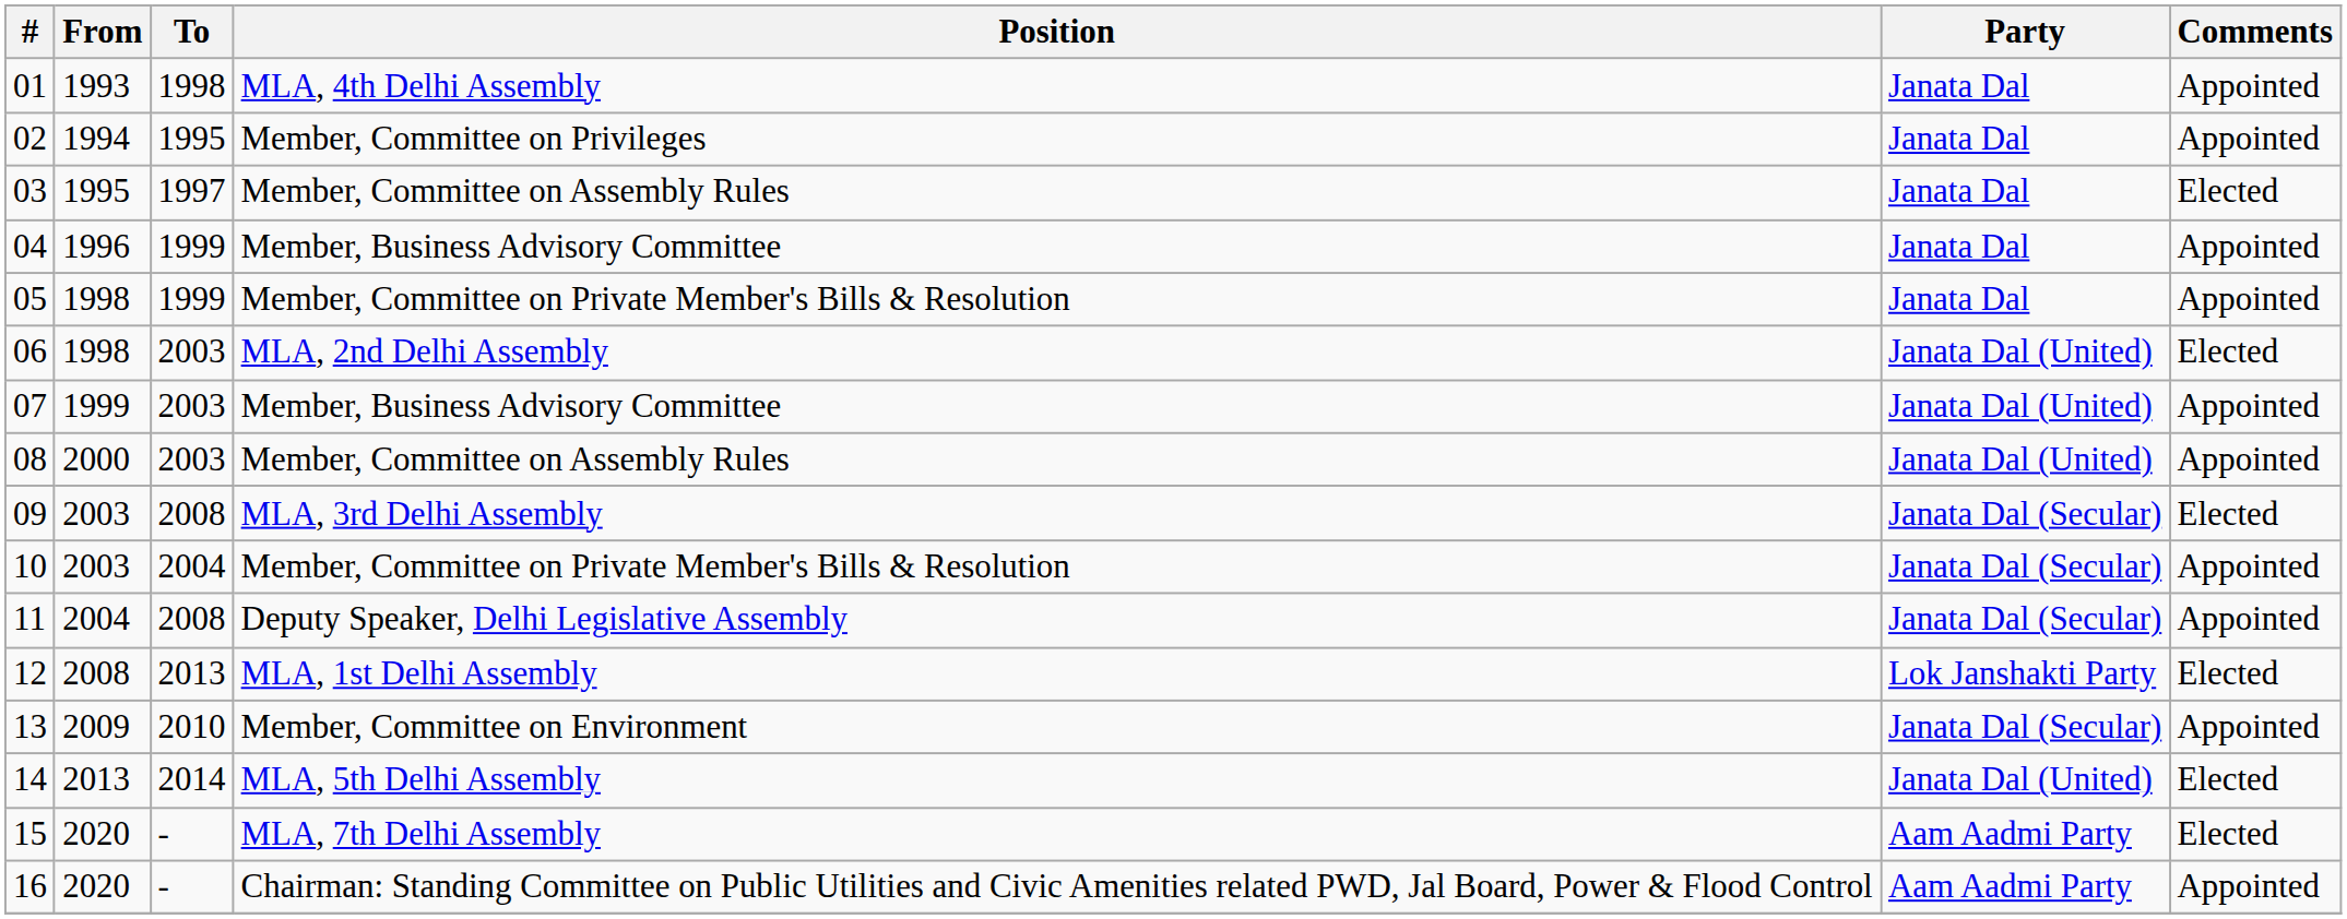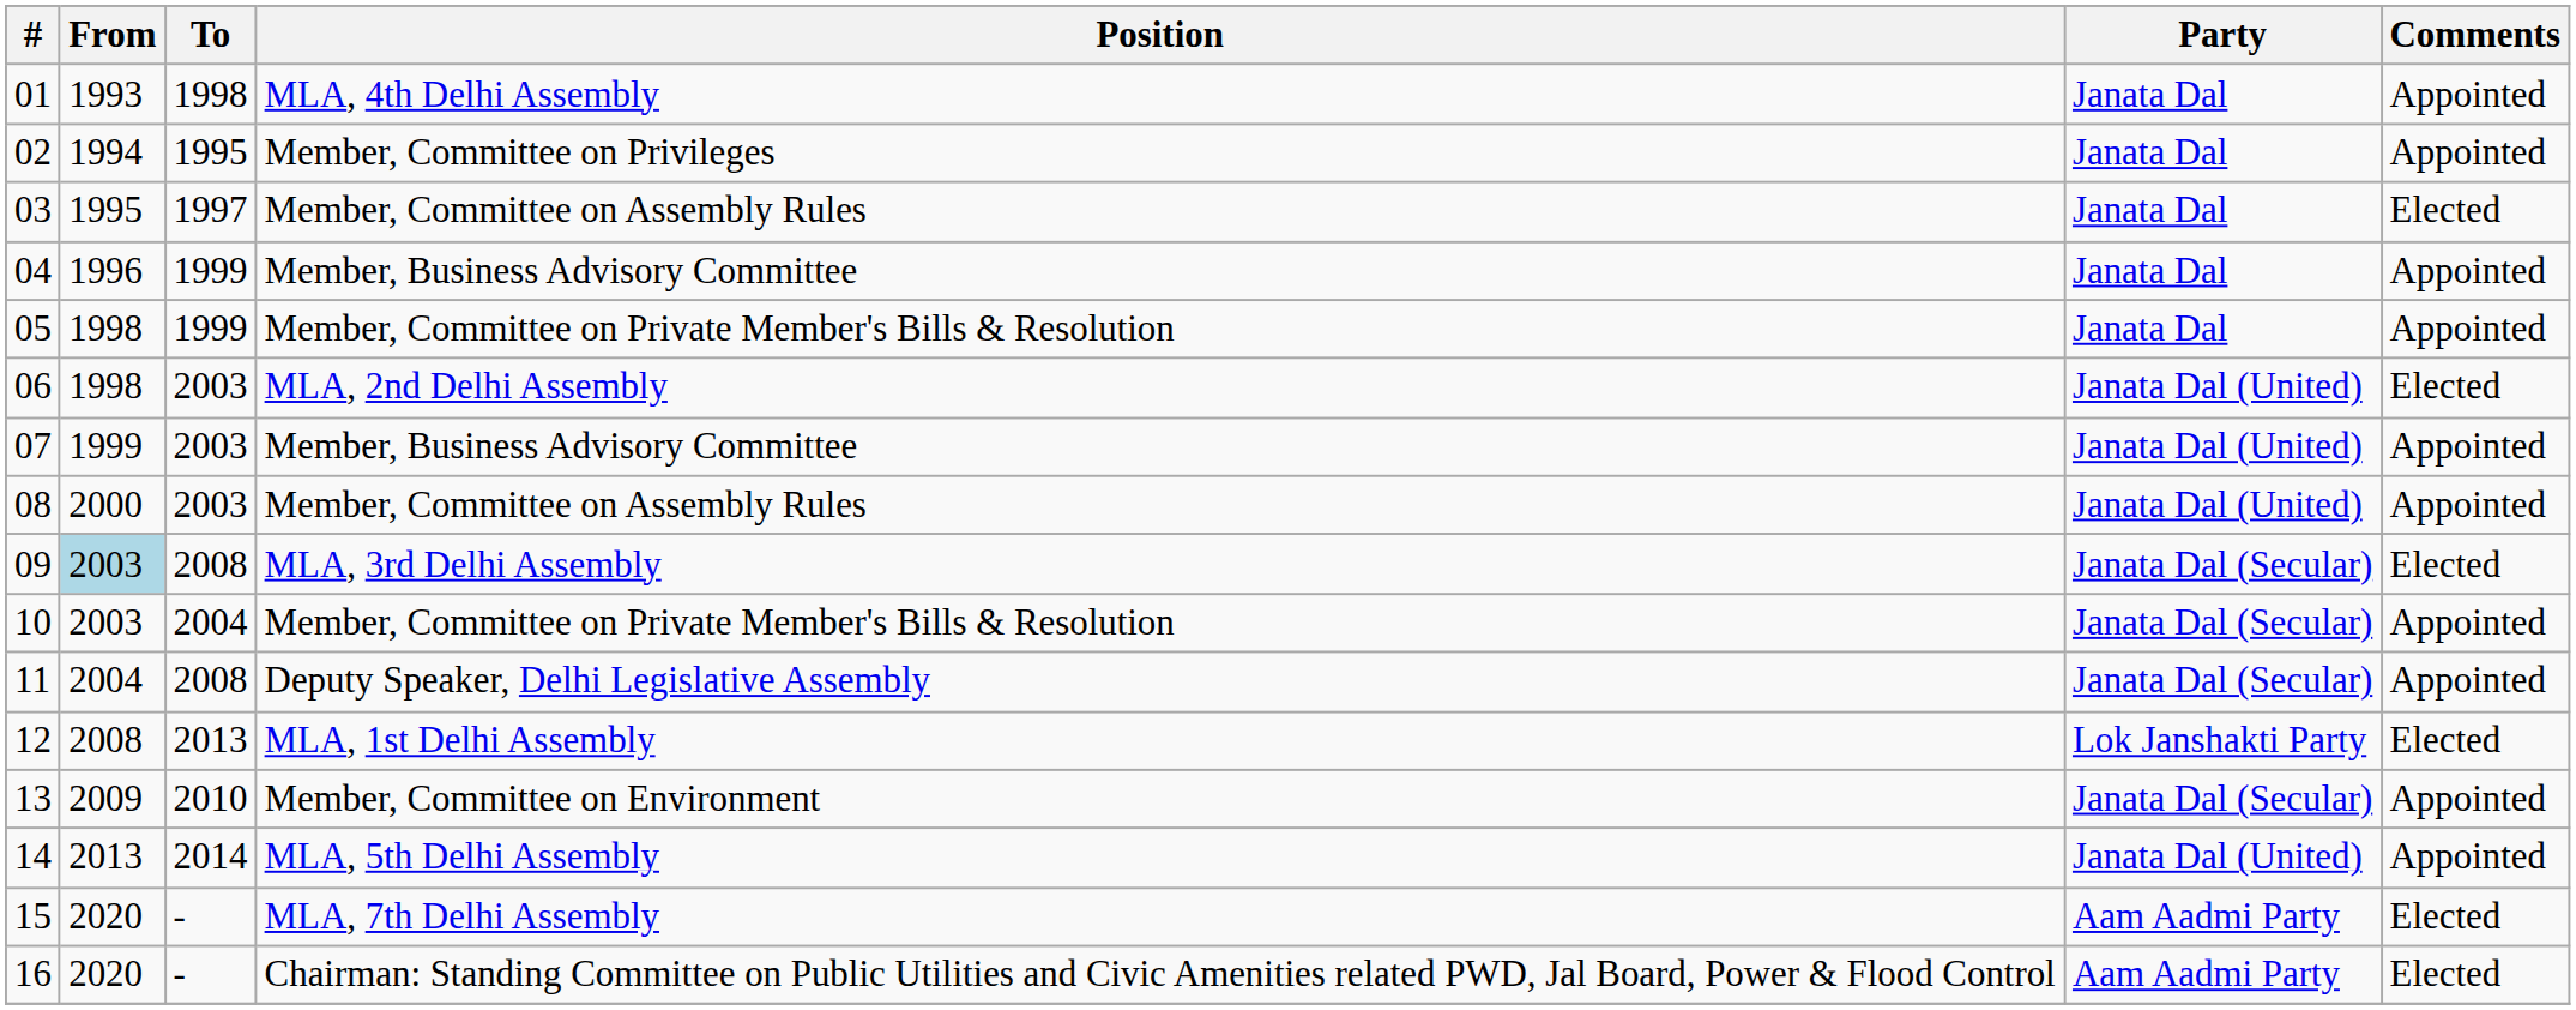 <table class="wikitable sortable">
 <tr>
 <th>#</th>
 <th>From</th>
 <th>To</th>
 <th>Position</th>
 <th>Party</th>
 <th>Comments</th>
 </tr>
 <tr>
 <td>01</td>
 <td>1993</td>
 <td>1998</td>
 <td><a href='#'>MLA</a>, <a href='#'>4th Delhi Assembly</a></td>
 <td><a href='#'>Janata Dal</a></td>
 <td>Appointed</td>
 </tr>
 <tr>
 <td>02</td>
 <td>1994</td>
 <td>1995</td>
 <td>Member, Committee on Privileges</td>
 <td><a href='#'>Janata Dal</a></td>
 <td>Appointed</td>
 </tr>
 <tr>
 <td>03</td>
 <td>1995</td>
 <td>1997</td>
 <td>Member, Committee on Assembly Rules</td>
 <td><a href='#'>Janata Dal</a></td>
 <td>Elected</td>
 </tr>
 <tr>
 <td>04</td>
 <td>1996</td>
 <td>1999</td>
 <td>Member, Business Advisory Committee</td>
 <td><a href='#'>Janata Dal</a></td>
 <td>Appointed</td>
 </tr>
 <tr>
 <td>05</td>
 <td>1998</td>
 <td>1999</td>
 <td>Member, Committee on Private Member's Bills & Resolution</td>
 <td><a href='#'>Janata Dal</a></td>
 <td>Appointed</td>
 </tr>
 <tr>
 <td>06</td>
 <td>1998</td>
 <td>2003</td>
 <td><a href='#'>MLA</a>, <a href='#'>2nd Delhi Assembly</a></td>
 <td><a href='#'>Janata Dal (United)</a></td>
 <td>Elected</td>
 </tr>
 <tr>
 <td>07</td>
 <td>1999</td>
 <td>2003</td>
 <td>Member, Business Advisory Committee</td>
 <td><a href='#'>Janata Dal (United)</a></td>
 <td>Appointed</td>
 </tr>
 <tr>
 <td>08</td>
 <td>2000</td>
 <td>2003</td>
 <td>Member, Committee on Assembly Rules</td>
 <td><a href='#'>Janata Dal (United)</a></td>
 <td>Appointed</td>
 </tr>
 <tr>
 <td>09</td>
-<td>2003</td>
+<td style="background: lightblue;">2003</td>
 <td>2008</td>
 <td><a href='#'>MLA</a>, <a href='#'>3rd Delhi Assembly</a></td>
 <td><a href='#'>Janata Dal (Secular)</a></td>
 <td>Elected</td>
 </tr>
 <tr>
 <td>10</td>
 <td>2003</td>
 <td>2004</td>
 <td>Member, Committee on Private Member's Bills & Resolution</td>
 <td><a href='#'>Janata Dal (Secular)</a></td>
 <td>Appointed</td>
 </tr>
 <tr>
 <td>11</td>
 <td>2004</td>
 <td>2008</td>
 <td>Deputy Speaker, <a href='#'>Delhi Legislative Assembly</a></td>
 <td><a href='#'>Janata Dal (Secular)</a></td>
 <td>Appointed</td>
 </tr>
 <tr>
 <td>12</td>
 <td>2008</td>
 <td>2013</td>
 <td><a href='#'>MLA</a>, <a href='#'>1st Delhi Assembly</a></td>
 <td><a href='#'>Lok Janshakti Party</a></td>
 <td>Elected</td>
 </tr>
 <tr>
 <td>13</td>
 <td>2009</td>
 <td>2010</td>
 <td>Member, Committee on Environment</td>
 <td><a href='#'>Janata Dal (Secular)</a></td>
 <td>Appointed</td>
 </tr>
 <tr>
 <td>14</td>
 <td>2013</td>
 <td>2014</td>
 <td><a href='#'>MLA</a>, <a href='#'>5th Delhi Assembly</a></td>
 <td><a href='#'>Janata Dal (United)</a></td>
-<td>Elected</td>
+<td>Appointed</td>
 </tr>
 <tr>
 <td>15</td>
 <td>2020</td>
 <td>-</td>
 <td><a href='#'>MLA</a>, <a href='#'>7th Delhi Assembly</a></td>
 <td><a href='#'>Aam Aadmi Party</a></td>
 <td>Elected</td>
 </tr>
 <tr>
 <td>16</td>
 <td>2020</td>
 <td>-</td>
 <td>Chairman: Standing Committee on Public Utilities and Civic Amenities related PWD, Jal Board, Power & Flood Control</td>
 <td><a href='#'>Aam Aadmi Party</a></td>
-<td>Appointed</td>
+<td>Elected</td>
 </tr>
 <tr>
 </tr>
 </table>
